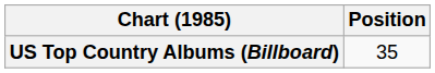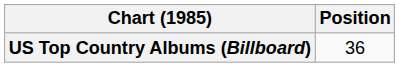 <table class="wikitable plainrowheaders" style="text-align:center">
 <tr>
 <th scope="col">Chart (1985)</th>
 <th scope="col">Position</th>
 </tr>
 <tr>
 <th scope="row">US Top Country Albums (<em>Billboard</em>)</th>
-<td>35</td>
+<td>36</td>
 </tr>
 </table>
